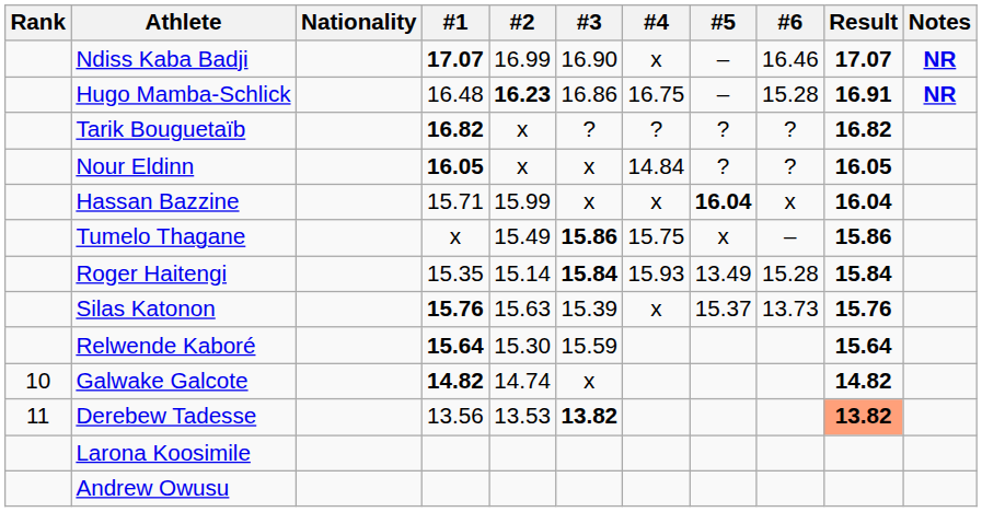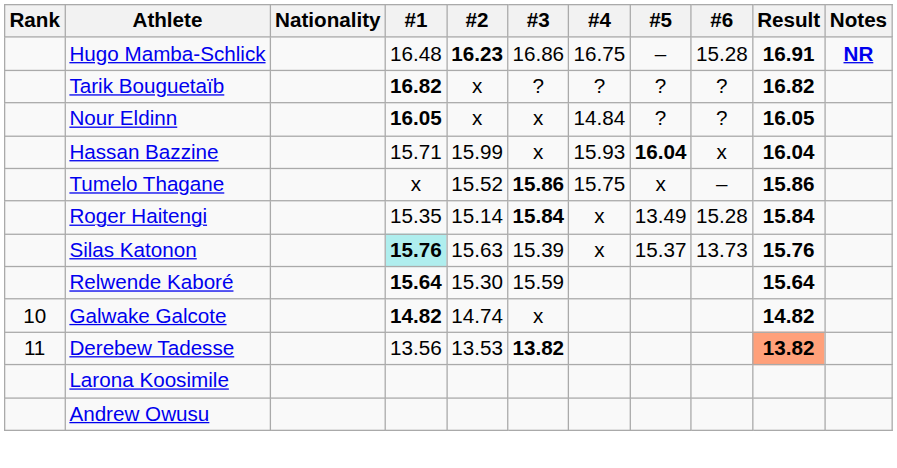 <table class="wikitable sortable" style="text-align:center">
 <tr>
 <th>Rank</th>
 <th>Athlete</th>
 <th>Nationality</th>
 <th>#1</th>
 <th>#2</th>
 <th>#3</th>
 <th>#4</th>
 <th>#5</th>
 <th>#6</th>
 <th>Result</th>
 <th>Notes</th>
-</tr>
-<tr>
-<td></td>
-<td align="left"><a href='#'>Ndiss Kaba Badji</a></td>
-<td align=left></td>
-<td><strong>17.07</strong></td>
-<td>16.99</td>
-<td>16.90</td>
-<td>x</td>
-<td>–</td>
-<td>16.46</td>
-<td><strong>17.07</strong></td>
-<td><strong><a href='#'>NR</a></strong></td>
 </tr>
 <tr>
 <td></td>
 <td align="left"><a href='#'>Hugo Mamba-Schlick</a></td>
 <td align=left></td>
 <td>16.48</td>
 <td><strong>16.23</strong></td>
 <td>16.86</td>
 <td>16.75</td>
 <td>–</td>
 <td>15.28</td>
 <td><strong>16.91</strong></td>
 <td><strong><a href='#'>NR</a></strong></td>
 </tr>
 <tr>
 <td></td>
 <td align="left"><a href='#'>Tarik Bouguetaïb</a></td>
 <td align=left></td>
 <td><strong>16.82</strong></td>
 <td>x</td>
 <td>?</td>
 <td>?</td>
 <td>?</td>
 <td>?</td>
 <td><strong>16.82</strong></td>
 <td></td>
 </tr>
 <tr>
 <td></td>
 <td align="left"><a href='#'>Nour Eldinn</a></td>
 <td align=left></td>
 <td><strong>16.05</strong></td>
 <td>x</td>
 <td>x</td>
 <td>14.84</td>
 <td>?</td>
 <td>?</td>
 <td><strong>16.05</strong></td>
 <td></td>
 </tr>
 <tr>
 <td></td>
 <td align="left"><a href='#'>Hassan Bazzine</a></td>
 <td align=left></td>
 <td>15.71</td>
 <td>15.99</td>
 <td>x</td>
-<td>x</td>
+<td>15.93</td>
 <td><strong>16.04</strong></td>
 <td>x</td>
 <td><strong>16.04</strong></td>
 <td></td>
 </tr>
 <tr>
 <td></td>
 <td align="left"><a href='#'>Tumelo Thagane</a></td>
 <td align=left></td>
 <td>x</td>
-<td>15.49</td>
+<td>15.52</td>
 <td><strong>15.86</strong></td>
 <td>15.75</td>
 <td>x</td>
 <td>–</td>
 <td><strong>15.86</strong></td>
 <td></td>
 </tr>
 <tr>
 <td></td>
 <td align="left"><a href='#'>Roger Haitengi</a></td>
 <td align=left></td>
 <td>15.35</td>
 <td>15.14</td>
 <td><strong>15.84</strong></td>
-<td>15.93</td>
+<td>x</td>
 <td>13.49</td>
 <td>15.28</td>
 <td><strong>15.84</strong></td>
 <td></td>
 </tr>
 <tr>
 <td></td>
 <td align="left"><a href='#'>Silas Katonon</a></td>
 <td align=left></td>
-<td><strong>15.76</strong></td>
+<td style="background: paleturquoise;"><strong>15.76</strong></td>
 <td>15.63</td>
 <td>15.39</td>
 <td>x</td>
 <td>15.37</td>
 <td>13.73</td>
 <td><strong>15.76</strong></td>
 <td></td>
 </tr>
 <tr>
 <td></td>
 <td align="left"><a href='#'>Relwende Kaboré</a></td>
 <td align=left></td>
 <td><strong>15.64</strong></td>
 <td>15.30</td>
 <td>15.59</td>
 <td></td>
 <td></td>
 <td></td>
 <td><strong>15.64</strong></td>
 <td></td>
 </tr>
 <tr>
 <td>10</td>
 <td align="left"><a href='#'>Galwake Galcote</a></td>
 <td align=left></td>
 <td><strong>14.82</strong></td>
 <td>14.74</td>
 <td>x</td>
 <td></td>
 <td></td>
 <td></td>
 <td><strong>14.82</strong></td>
 <td></td>
 </tr>
 <tr>
 <td>11</td>
 <td align="left"><a href='#'>Derebew Tadesse</a></td>
 <td align=left></td>
 <td>13.56</td>
 <td>13.53</td>
 <td><strong>13.82</strong></td>
 <td></td>
 <td></td>
 <td></td>
 <td style="background: lightsalmon;"><strong>13.82</strong></td>
 <td></td>
 </tr>
 <tr>
 <td></td>
 <td align="left"><a href='#'>Larona Koosimile</a></td>
 <td align=left></td>
 <td></td>
 <td></td>
 <td></td>
 <td></td>
 <td></td>
 <td></td>
 <td><strong></strong></td>
 <td></td>
 </tr>
 <tr>
 <td></td>
 <td align="left"><a href='#'>Andrew Owusu</a></td>
 <td align=left></td>
 <td></td>
 <td></td>
 <td></td>
 <td></td>
 <td></td>
 <td></td>
 <td><strong></strong></td>
 <td></td>
 </tr>
 </table>
